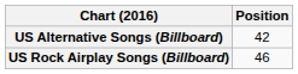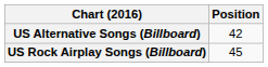 <table class="wikitable sortable plainrowheaders" style="text-align:center">
 <tr>
 <th scope="col">Chart (2016)</th>
 <th scope="col">Position</th>
 </tr>
 <tr>
 <th scope="row">US Alternative Songs (<em>Billboard</em>)</th>
 <td>42</td>
 </tr>
 <tr>
 <th scope="row">US Rock Airplay Songs (<em>Billboard</em>)</th>
-<td>46</td>
+<td>45</td>
 </tr>
 </table>
